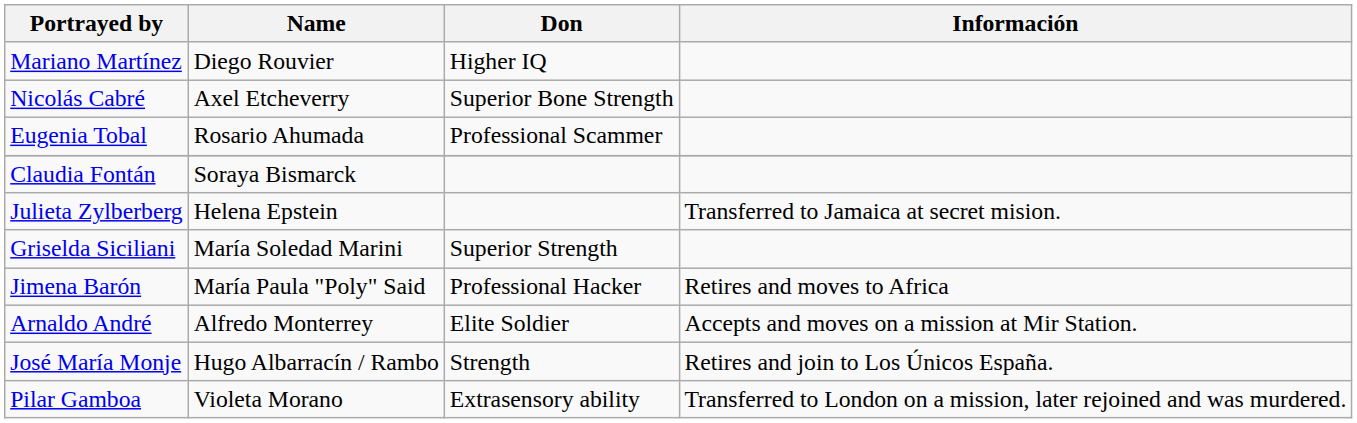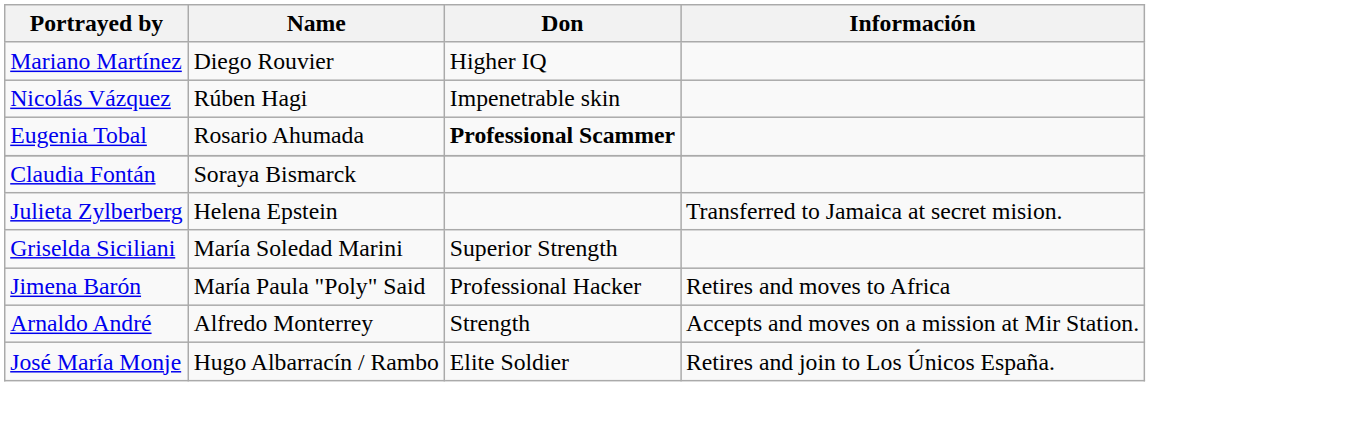 <table class="wikitable">
 <tr>
 <th>Portrayed by</th>
 <th>Name</th>
 <th>Don</th>
 <th>Información</th>
 </tr>
 <tr>
 <td><a href='#'>Mariano Martínez</a></td>
 <td>Diego Rouvier</td>
 <td>Higher IQ</td>
 <td></td>
 </tr>
 <tr>
-<td><a href='#'>Nicolás Cabré</a></td>
-<td>Axel Etcheverry</td>
-<td>Superior Bone Strength</td>
+<td><a href='#'>Nicolás Vázquez</a></td>
+<td>Rúben Hagi</td>
+<td>Impenetrable skin</td>
 <td></td>
 </tr>
 <tr>
 <td><a href='#'>Eugenia Tobal</a></td>
 <td>Rosario Ahumada</td>
-<td>Professional Scammer</td>
+<td><strong>Professional Scammer</strong></td>
 <td></td>
 </tr>
 <tr>
 </tr>
 <tr>
 <td><a href='#'>Claudia Fontán</a></td>
 <td>Soraya Bismarck</td>
 <td></td>
 <td></td>
 </tr>
 <tr>
 <td><a href='#'>Julieta Zylberberg</a></td>
 <td>Helena Epstein</td>
 <td></td>
 <td>Transferred to Jamaica at secret mision.</td>
 </tr>
 <tr>
 <td><a href='#'>Griselda Siciliani</a></td>
 <td>María Soledad Marini</td>
 <td>Superior Strength</td>
 <td></td>
 </tr>
 <tr>
 <td><a href='#'>Jimena Barón</a></td>
 <td>María Paula "Poly" Said</td>
 <td>Professional Hacker</td>
 <td>Retires and moves to Africa</td>
 </tr>
 <tr>
 <td><a href='#'>Arnaldo André</a></td>
 <td>Alfredo Monterrey</td>
-<td>Elite Soldier</td>
+<td>Strength</td>
 <td>Accepts and moves on a mission at Mir Station.</td>
 </tr>
 <tr>
 <td><a href='#'>José María Monje</a></td>
 <td>Hugo Albarracín / Rambo</td>
-<td>Strength</td>
+<td>Elite Soldier</td>
 <td>Retires and join to Los Únicos España.</td>
 </tr>
-<tr>
-<td><a href='#'>Pilar Gamboa</a></td>
-<td>Violeta Morano</td>
-<td>Extrasensory ability</td>
-<td>Transferred to London on a mission, later rejoined and was murdered.</td>
-</tr>
 </table>
